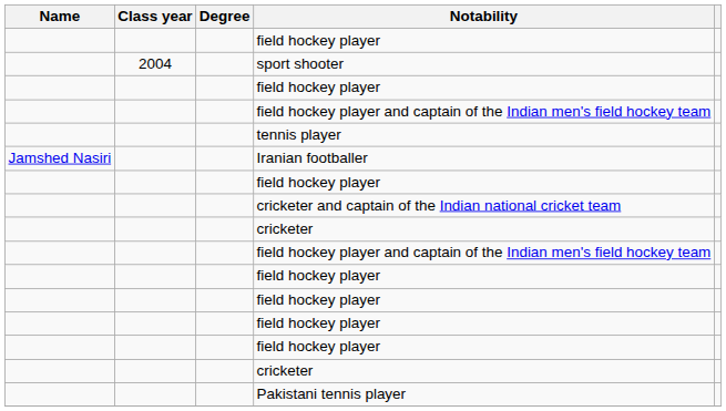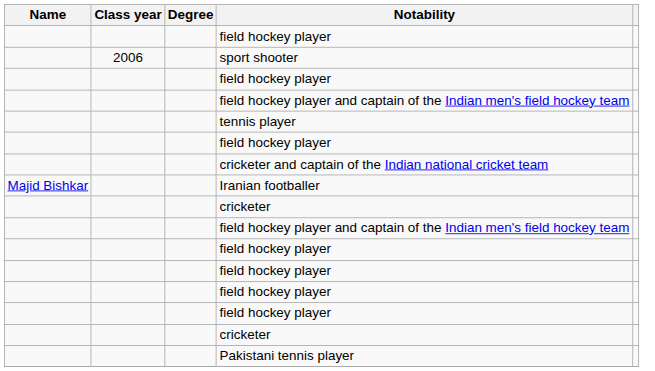 <table class="wikitable sortable">
 <tr>
 <th>Name</th>
 <th data-sort-type="isoDate">Class year</th>
 <th class="unsortable">Degree</th>
 <th class="unsortable">Notability</th>
 <th class="unsortable"></th>
 </tr>
 <tr>
 <td></td>
 <td style="text-align:center;"></td>
 <td></td>
 <td>field hockey player</td>
 <td style="text-align:center;"></td>
 </tr>
 <tr>
 <td></td>
-<td style="text-align:center;">2004</td>
+<td style="text-align:center;">2006</td>
 <td></td>
 <td>sport shooter</td>
 <td style="text-align:center;"></td>
 </tr>
 <tr>
 <td></td>
 <td style="text-align:center;"></td>
 <td></td>
 <td>field hockey player</td>
 <td style="text-align:center;"></td>
 </tr>
 <tr>
 <td></td>
 <td style="text-align:center;"></td>
 <td></td>
 <td>field hockey player and captain of the <a href='#'>Indian men's field hockey team</a></td>
 <td style="text-align:center;"></td>
 </tr>
 <tr>
 <td></td>
 <td style="text-align:center;"></td>
 <td></td>
 <td>tennis player</td>
 <td style="text-align:center;"></td>
 </tr>
 <tr>
-<td><a href='#'>Jamshed Nasiri</a></td>
-<td></td>
-<td></td>
-<td>Iranian footballer</td>
-<td></td>
-</tr>
-<tr>
 <td></td>
 <td style="text-align:center;"></td>
 <td></td>
 <td>field hockey player</td>
 <td style="text-align:center;"></td>
 </tr>
 <tr>
 <td></td>
 <td style="text-align:center;"></td>
 <td></td>
 <td>cricketer and captain of the <a href='#'>Indian national cricket team</a></td>
 <td style="text-align:center;"></td>
+</tr>
+<tr>
+<td><a href='#'>Majid Bishkar</a></td>
+<td></td>
+<td></td>
+<td>Iranian footballer</td>
+<td></td>
 </tr>
 <tr>
 <td></td>
 <td style="text-align:center;"></td>
 <td></td>
 <td>cricketer</td>
 <td style="text-align:center;"></td>
 </tr>
 <tr>
 <td></td>
 <td style="text-align:center;"></td>
 <td></td>
 <td>field hockey player and captain of the <a href='#'>Indian men's field hockey team</a></td>
 <td style="text-align:center;"></td>
 </tr>
 <tr>
 <td></td>
 <td style="text-align:center;"></td>
 <td></td>
 <td>field hockey player</td>
 <td style="text-align:center;"></td>
 </tr>
 <tr>
 <td></td>
 <td style="text-align:center;"></td>
 <td></td>
 <td>field hockey player</td>
 <td style="text-align:center;"></td>
 </tr>
 <tr>
 <td></td>
 <td style="text-align:center;"></td>
 <td></td>
 <td>field hockey player</td>
 <td style="text-align:center;"></td>
 </tr>
 <tr>
 <td></td>
 <td style="text-align:center;"></td>
 <td></td>
 <td>field hockey player</td>
 <td style="text-align:center;"></td>
 </tr>
 <tr>
 <td></td>
 <td style="text-align:center;"></td>
 <td></td>
 <td>cricketer</td>
 <td style="text-align:center;"></td>
 </tr>
 <tr>
 <td></td>
 <td style="text-align:center;"></td>
 <td></td>
 <td>Pakistani tennis player</td>
 <td style="text-align:center;"></td>
 </tr>
 <tr>
 </tr>
 </table>
